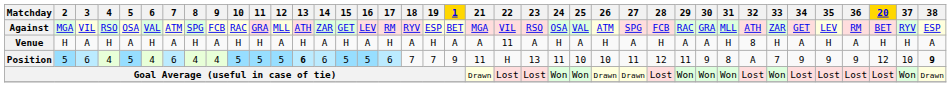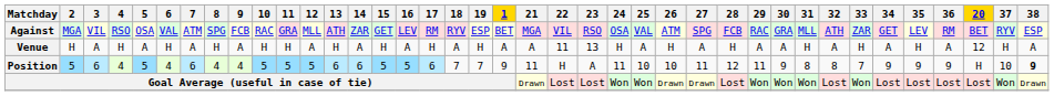 <table class="wikitable" style="font-size: 80%">
 <tr>
 <th>Matchday</th>
 <th>2</th>
 <th>3</th>
 <th>4</th>
 <th>5</th>
 <th>6</th>
 <th>7</th>
 <th>8</th>
 <th>9</th>
 <th>10</th>
 <th>11</th>
 <th>12</th>
 <th>13</th>
 <th>14</th>
 <th>15</th>
 <th>16</th>
 <th>17</th>
 <th>18</th>
 <th>19</th>
 <td align="center" bgcolor="gold"><strong><a href='#'>1</a></strong></td>
 <th>21</th>
 <th>22</th>
 <th>23</th>
 <th>24</th>
 <th>25</th>
 <th>26</th>
 <th>27</th>
 <th>28</th>
 <th>29</th>
 <th>30</th>
 <th>31</th>
 <th>32</th>
 <th>33</th>
 <th>34</th>
 <th>35</th>
 <th>36</th>
 <td align="center" bgcolor="gold"><strong><a href='#'>20</a></strong></td>
 <th>37</th>
 <th>38</th>
 </tr>
 <tr>
 <th>Against</th>
 <td align="center" bgcolor="#ddffdd"><a href='#'>MGA</a></td>
 <td width="20" align="center" bgcolor="#ffffdd"><a href='#'>VIL</a></td>
 <td align="center" bgcolor="#ddffdd"><a href='#'>RSO</a></td>
 <td align="center" bgcolor="#ffffdd"><a href='#'>OSA</a></td>
 <td align="center" bgcolor="#ddffdd"><a href='#'>VAL</a></td>
 <td align="center" bgcolor="#ffffdd"><a href='#'>ATM</a></td>
 <td align="center" bgcolor="#ddffdd"><a href='#'>SPG</a></td>
 <td align="center" bgcolor="#ffffdd"><a href='#'>FCB</a></td>
 <td align="center" bgcolor="#ffffdd"><a href='#'>RAC</a></td>
 <td align="center" bgcolor="#ffdddd"><a href='#'>GRA</a></td>
 <td align="center" bgcolor="#ffffdd"><a href='#'>MLL</a></td>
 <td align="center" bgcolor="#ffdddd"><a href='#'>ATH</a></td>
 <td align="center" bgcolor="#ddffdd"><a href='#'>ZAR</a></td>
 <td align="center" bgcolor="#ddffdd"><a href='#'>GET</a></td>
 <td align="center" bgcolor="#ffdddd"><a href='#'>LEV</a></td>
 <td width="20" align="center" bgcolor="#ffdddd"><a href='#'>RM</a></td>
 <td align="center" bgcolor="#ffdddd"><a href='#'>RYV</a></td>
 <td align="center" bgcolor="#ffffdd"><a href='#'>ESP</a></td>
 <td align="center" bgcolor="#ffffdd"><a href='#'>BET</a></td>
 <td align="center" bgcolor="#ffdddd"><a href='#'>MGA</a></td>
 <td width="20" align="center" bgcolor="#ffdddd"><a href='#'>VIL</a></td>
 <td align="center" bgcolor="#ffdddd"><a href='#'>RSO</a></td>
 <td align="center" bgcolor="#ddffdd"><a href='#'>OSA</a></td>
 <td align="center" bgcolor="#ddffdd"><a href='#'>VAL</a></td>
 <td align="center" bgcolor="#ffffdd"><a href='#'>ATM</a></td>
 <td align="center" bgcolor="#ffdddd"><a href='#'>SPG</a></td>
 <td align="center" bgcolor="#ffdddd"><a href='#'>FCB</a></td>
 <td align="center" bgcolor="#ddffdd"><a href='#'>RAC</a></td>
 <td align="center" bgcolor="#ddffdd"><a href='#'>GRA</a></td>
 <td align="center" bgcolor="#ddffdd"><a href='#'>MLL</a></td>
 <td align="center" bgcolor="#ffdddd"><a href='#'>ATH</a></td>
 <td align="center" bgcolor="#ddffdd"><a href='#'>ZAR</a></td>
 <td align="center" bgcolor="#ffdddd"><a href='#'>GET</a></td>
 <td align="center" bgcolor="#ffffdd"><a href='#'>LEV</a></td>
 <td width="20" align="center" bgcolor="#ffdddd"><a href='#'>RM</a></td>
 <td align="center" bgcolor="#ffdddd"><a href='#'>BET</a></td>
 <td align="center" bgcolor="#ddffdd"><a href='#'>RYV</a></td>
 <td align="center" bgcolor="#ffffdd"><a href='#'>ESP</a></td>
 </tr>
 <tr>
 <th>Venue</th>
 <td align="center">H</td>
 <td align="center">A</td>
 <td align="center">H</td>
 <td align="center">A</td>
 <td align="center">H</td>
 <td align="center">A</td>
 <td align="center">H</td>
 <td align="center">A</td>
 <td align="center">H</td>
 <td align="center">H</td>
 <td align="center">A</td>
 <td align="center">H</td>
 <td align="center">A</td>
 <td align="center">H</td>
 <td align="center">A</td>
 <td align="center">H</td>
 <td align="center">A</td>
 <td align="center">H</td>
 <td align="center">A</td>
 <td align="center">A</td>
 <td align="center">11</td>
-<td align="center">A</td>
+<td align="center">13</td>
 <td align="center">H</td>
 <td align="center">A</td>
 <td align="center">H</td>
 <td align="center">A</td>
 <td align="center">H</td>
 <td align="center">A</td>
 <td align="center">A</td>
 <td align="center">H</td>
-<td align="center">8</td>
+<td align="center">A</td>
 <td align="center">H</td>
 <td align="center">A</td>
 <td align="center">H</td>
 <td align="center">A</td>
-<td align="center">H</td>
+<td align="center">12</td>
 <td align="center">H</td>
 <td align="center">A</td>
 </tr>
 <tr>
 <th>Position</th>
 <td align="center" bgcolor="#97DEFF">5</td>
 <td align="center" bgcolor="#BBEBFF">6</td>
 <td align="center" bgcolor="#E8FFD8">4</td>
 <td align="center" bgcolor="#97DEFF">5</td>
 <td align="center" bgcolor="#E8FFD8">4</td>
 <td align="center" bgcolor="#BBEBFF">6</td>
 <td align="center" bgcolor="#E8FFD8">4</td>
 <td align="center" bgcolor="#E8FFD8">4</td>
 <td align="center" bgcolor="#97DEFF">5</td>
 <td align="center" bgcolor="#97DEFF">5</td>
 <td align="center" bgcolor="#97DEFF">5</td>
-<td align="center" bgcolor="#BBEBFF"><strong>6</strong></td>
+<td align="center" bgcolor="#BBEBFF">6</td>
 <td align="center" bgcolor="#BBEBFF">6</td>
 <td align="center" bgcolor="#97DEFF">5</td>
 <td align="center" bgcolor="#97DEFF">5</td>
 <td align="center" bgcolor="#BBEBFF">6</td>
 <td align="center">7</td>
 <td align="center">7</td>
 <td align="center">9</td>
 <td align="center">11</td>
 <td align="center">H</td>
-<td align="center">13</td>
+<td align="center">A</td>
 <td align="center">11</td>
 <td align="center">10</td>
 <td align="center">10</td>
 <td align="center">11</td>
 <td align="center">12</td>
 <td align="center">11</td>
 <td align="center">9</td>
 <td align="center">8</td>
-<td align="center">A</td>
+<td align="center">8</td>
 <td align="center">7</td>
 <td align="center">9</td>
 <td align="center">9</td>
 <td align="center">9</td>
-<td align="center">12</td>
+<td align="center">H</td>
 <td align="center">10</td>
 <td align="center"><strong>9</strong></td>
 </tr>
 <tr>
 <th colspan="20">Goal Average (useful in case of tie)</th>
 <td align="center" bgcolor="#ffffdd"><small>Drawn</small></td>
 <td align="center" bgcolor="#ffdddd">Lost</td>
 <td align="center" bgcolor="#ffdddd">Lost</td>
 <td align="center" bgcolor="#ddffdd">Won</td>
 <td align="center" bgcolor="#ddffdd">Won</td>
 <td align="center" bgcolor="#ffffdd"><small>Drawn</small></td>
 <td align="center" bgcolor="#ffffdd"><small>Drawn</small></td>
 <td align="center" bgcolor="#ffdddd">Lost</td>
 <td align="center" bgcolor="#ddffdd">Won</td>
 <td align="center" bgcolor="#ddffdd">Won</td>
 <td align="center" bgcolor="#ddffdd">Won</td>
 <td align="center" bgcolor="#ffdddd">Lost</td>
 <td align="center" bgcolor="#ddffdd">Won</td>
 <td align="center" bgcolor="#ffdddd">Lost</td>
 <td align="center" bgcolor="#ffdddd">Lost</td>
 <td align="center" bgcolor="#ffdddd">Lost</td>
 <td align="center" bgcolor="#ffdddd">Lost</td>
 <td align="center" bgcolor="#ddffdd">Won</td>
 <td align="center" bgcolor="#ffffdd"><small>Drawn</small></td>
 </tr>
 <tr>
 </tr>
 </table>
